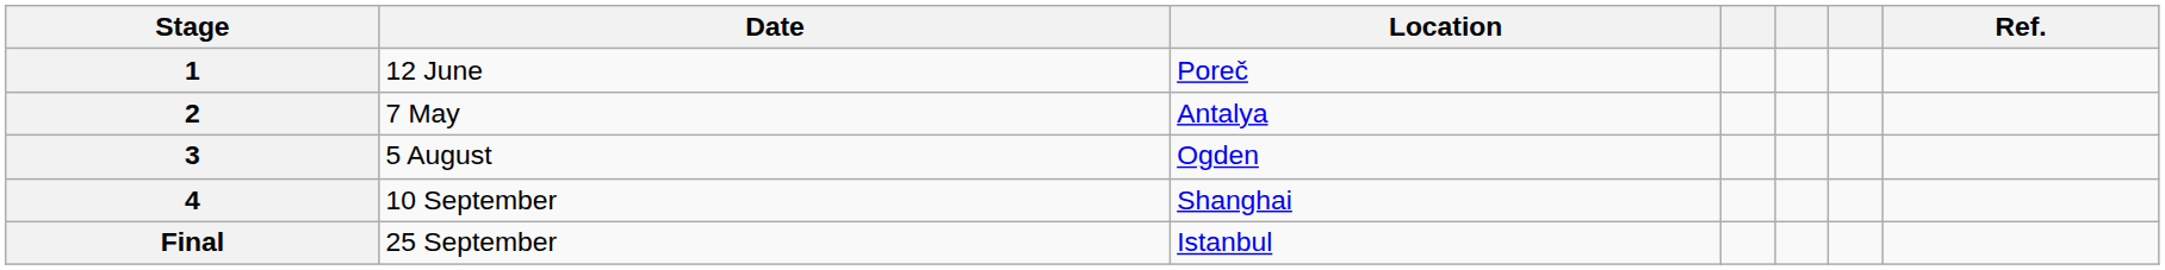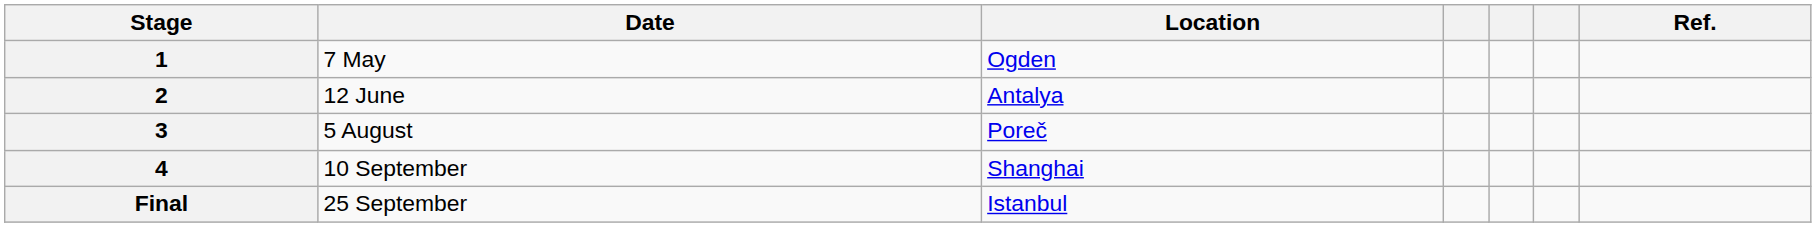 <table class="wikitable" style="width:100%">
 <tr>
 <th>Stage</th>
 <th>Date</th>
 <th>Location</th>
 <th></th>
 <th></th>
 <th></th>
 <th>Ref.</th>
 </tr>
 <tr>
 <th>1</th>
-<td>12 June</td>
-<td> <a href='#'>Poreč</a></td>
+<td>7 May</td>
+<td> <a href='#'>Ogden</a></td>
 <td></td>
 <td></td>
 <td></td>
 <td></td>
 </tr>
 <tr>
 <th>2</th>
-<td>7 May</td>
+<td>12 June</td>
 <td> <a href='#'>Antalya</a></td>
 <td></td>
 <td></td>
 <td></td>
 <td></td>
 </tr>
 <tr>
 <th>3</th>
 <td>5 August</td>
-<td> <a href='#'>Ogden</a></td>
+<td> <a href='#'>Poreč</a></td>
 <td></td>
 <td></td>
 <td></td>
 <td></td>
 </tr>
 <tr>
 <th>4</th>
 <td>10 September</td>
 <td> <a href='#'>Shanghai</a></td>
 <td></td>
 <td></td>
 <td></td>
 <td></td>
 </tr>
 <tr>
 <th>Final</th>
 <td>25 September</td>
 <td> <a href='#'>Istanbul</a></td>
 <td></td>
 <td></td>
 <td></td>
 <td></td>
 </tr>
 </table>
